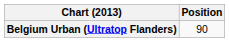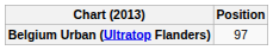 <table class="wikitable plainrowheaders" border="1">
 <tr>
 <th scope="col">Chart (2013)</th>
 <th scope="col">Position</th>
 </tr>
 <tr>
 <th scope="row">Belgium Urban (<a href='#'>Ultratop</a> Flanders)</th>
-<td align=center>90</td>
+<td align=center>97</td>
 </tr>
 </table>
